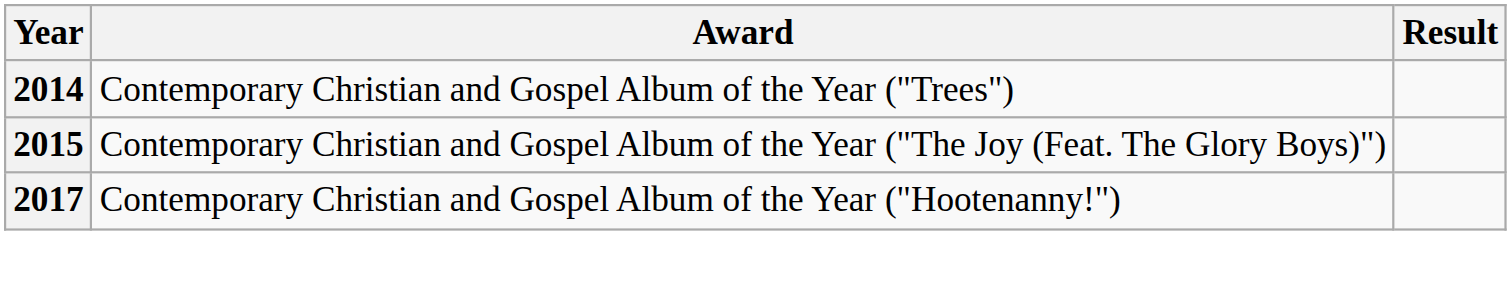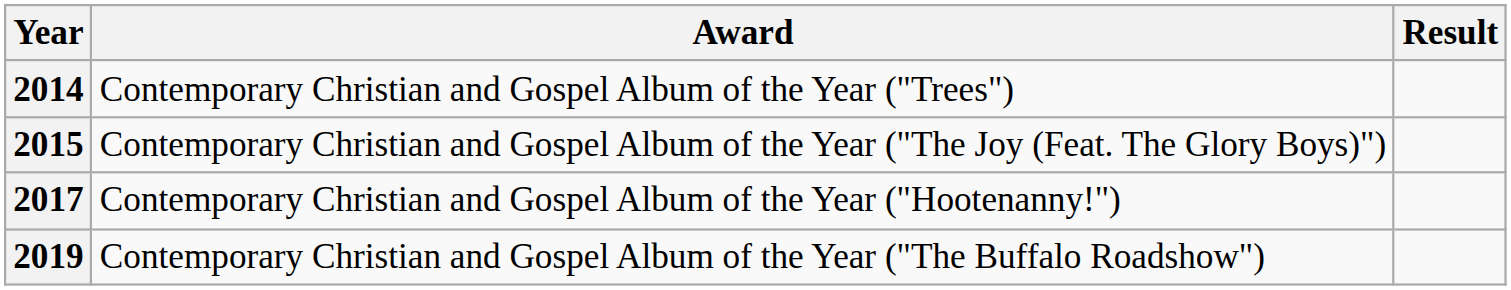 <table class="wikitable">
 <tr>
 <th>Year</th>
 <th>Award</th>
 <th>Result</th>
 </tr>
 <tr>
 <th>2014</th>
 <td>Contemporary Christian and Gospel Album of the Year ("Trees")</td>
 <td></td>
 </tr>
 <tr>
 <th>2015</th>
 <td>Contemporary Christian and Gospel Album of the Year ("The Joy (Feat. The Glory Boys)")</td>
 <td></td>
 </tr>
 <tr>
 <th>2017</th>
 <td>Contemporary Christian and Gospel Album of the Year ("Hootenanny!")</td>
 <td></td>
 </tr>
+<tr>
+<th>2019</th>
+<td>Contemporary Christian and Gospel Album of the Year ("The Buffalo Roadshow")</td>
+<td></td>
+</tr>
 </table>
